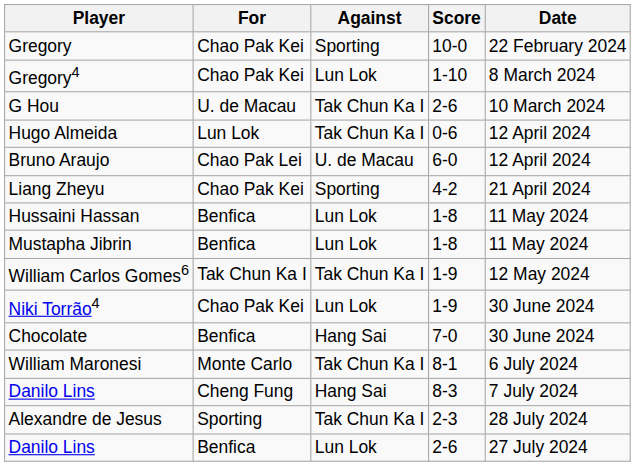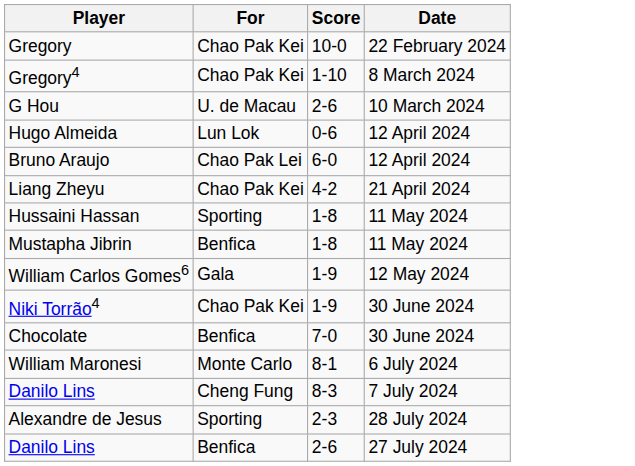 <table class="wikitable">
 <tr>
 <th>Player</th>
 <th>For</th>
-<th>Against</th>
 <th>Score</th>
 <th>Date</th>
 </tr>
 <tr>
 <td> Gregory</td>
 <td>Chao Pak Kei</td>
-<td>Sporting</td>
 <td>10-0</td>
 <td>22 February 2024</td>
 </tr>
 <tr>
 <td> Gregory<sup>4</sup></td>
 <td>Chao Pak Kei</td>
-<td>Lun Lok</td>
 <td>1-10</td>
 <td>8 March 2024</td>
 </tr>
 <tr>
 <td> G Hou</td>
 <td>U. de Macau</td>
-<td>Tak Chun Ka I</td>
 <td>2-6</td>
 <td>10 March 2024</td>
 </tr>
 <tr>
 <td> Hugo Almeida</td>
 <td>Lun Lok</td>
-<td>Tak Chun Ka I</td>
 <td>0-6</td>
 <td>12 April 2024</td>
 </tr>
 <tr>
 <td> Bruno Araujo</td>
 <td>Chao Pak Lei</td>
-<td>U. de Macau</td>
 <td>6-0</td>
 <td>12 April 2024</td>
 </tr>
 <tr>
 <td> Liang Zheyu</td>
 <td>Chao Pak Kei</td>
-<td>Sporting</td>
 <td>4-2</td>
 <td>21 April 2024</td>
 </tr>
 <tr>
 <td> Hussaini Hassan</td>
-<td>Benfica</td>
-<td>Lun Lok</td>
+<td>Sporting</td>
 <td>1-8</td>
 <td>11 May 2024</td>
 </tr>
 <tr>
 <td> Mustapha Jibrin</td>
 <td>Benfica</td>
-<td>Lun Lok</td>
 <td>1-8</td>
 <td>11 May 2024</td>
 </tr>
 <tr>
 <td> William Carlos Gomes<sup>6</sup></td>
-<td>Tak Chun Ka I</td>
-<td>Tak Chun Ka I</td>
+<td>Gala</td>
 <td>1-9</td>
 <td>12 May 2024</td>
 </tr>
 <tr>
 <td> <a href='#'>Niki Torrão</a><sup>4</sup></td>
 <td>Chao Pak Kei</td>
-<td>Lun Lok</td>
 <td>1-9</td>
 <td>30 June 2024</td>
 </tr>
 <tr>
 <td> Chocolate</td>
 <td>Benfica</td>
-<td>Hang Sai</td>
 <td>7-0</td>
 <td>30 June 2024</td>
 </tr>
 <tr>
 <td> William Maronesi</td>
 <td>Monte Carlo</td>
-<td>Tak Chun Ka I</td>
 <td>8-1</td>
 <td>6 July 2024</td>
 </tr>
 <tr>
 <td> <a href='#'>Danilo Lins</a></td>
 <td>Cheng Fung</td>
-<td>Hang Sai</td>
 <td>8-3</td>
 <td>7 July 2024</td>
 </tr>
 <tr>
 <td> Alexandre de Jesus</td>
 <td>Sporting</td>
-<td>Tak Chun Ka I</td>
 <td>2-3</td>
 <td>28 July 2024</td>
 </tr>
 <tr>
 <td> <a href='#'>Danilo Lins</a></td>
 <td>Benfica</td>
-<td>Lun Lok</td>
 <td>2-6</td>
 <td>27 July 2024</td>
 </tr>
 </table>
